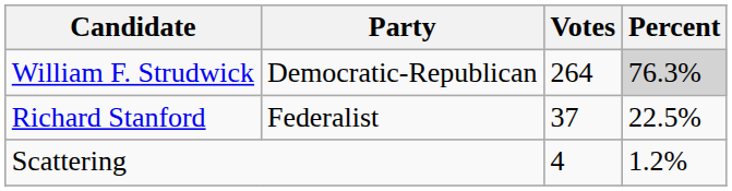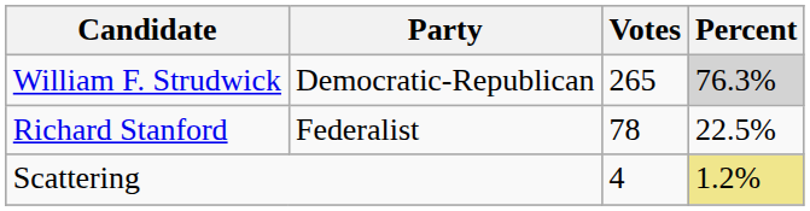 <table class=wikitable>
 <tr>
 <th>Candidate</th>
 <th>Party</th>
 <th>Votes</th>
 <th>Percent</th>
 </tr>
 <tr>
 <td><a href='#'>William F. Strudwick</a></td>
 <td>Democratic-Republican</td>
-<td>264</td>
+<td>265</td>
 <td style="background: lightgrey;">76.3%</td>
 </tr>
 <tr>
 <td><a href='#'>Richard Stanford</a></td>
 <td>Federalist</td>
-<td>37</td>
+<td>78</td>
 <td>22.5%</td>
 </tr>
 <tr>
 <td colspan=2>Scattering</td>
 <td>4</td>
-<td>1.2%</td>
+<td style="background: khaki;">1.2%</td>
 </tr>
 </table>
